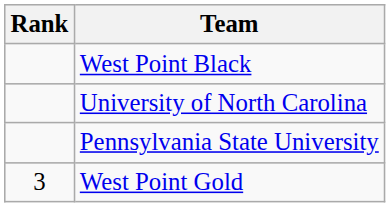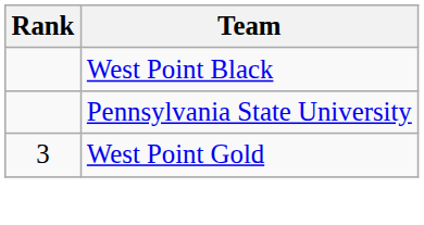 <table class="wikitable">
 <tr>
 <th>Rank</th>
 <th>Team</th>
 </tr>
 <tr>
 <td align=center></td>
 <td align="left"><a href='#'>West Point Black</a></td>
 </tr>
 <tr>
 <td align=center></td>
-<td align="left"><a href='#'>University of North Carolina</a></td>
-</tr>
-<tr>
-<td align=center></td>
 <td align="left"><a href='#'>Pennsylvania State University</a></td>
 </tr>
 <tr>
 <td align=center>3</td>
 <td align="left"><a href='#'>West Point Gold</a></td>
 </tr>
 </table>
